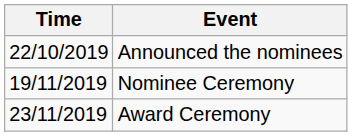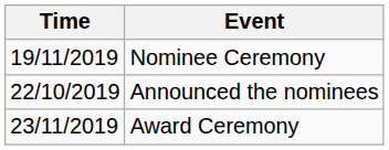 <table class="wikitable">
 <tr>
 <th>Time</th>
 <th>Event</th>
 </tr>
 <tr>
+<td>19/11/2019</td>
+<td>Nominee Ceremony</td>
+</tr>
+<tr>
 <td>22/10/2019</td>
 <td>Announced the nominees</td>
-</tr>
-<tr>
-<td>19/11/2019</td>
-<td>Nominee Ceremony</td>
 </tr>
 <tr>
 <td>23/11/2019</td>
 <td>Award Ceremony</td>
 </tr>
 </table>
